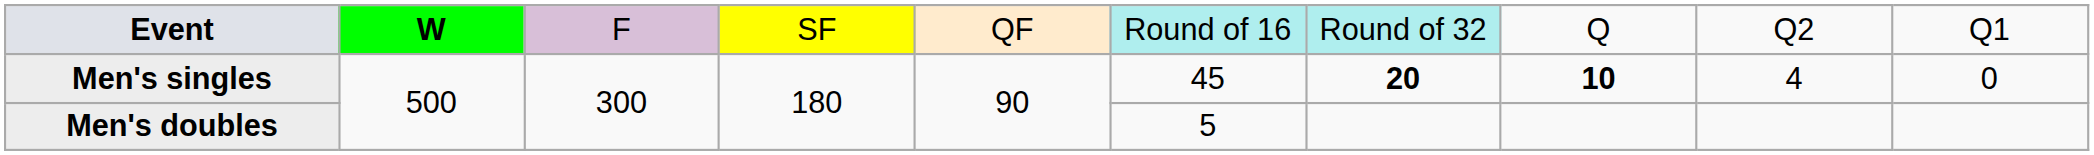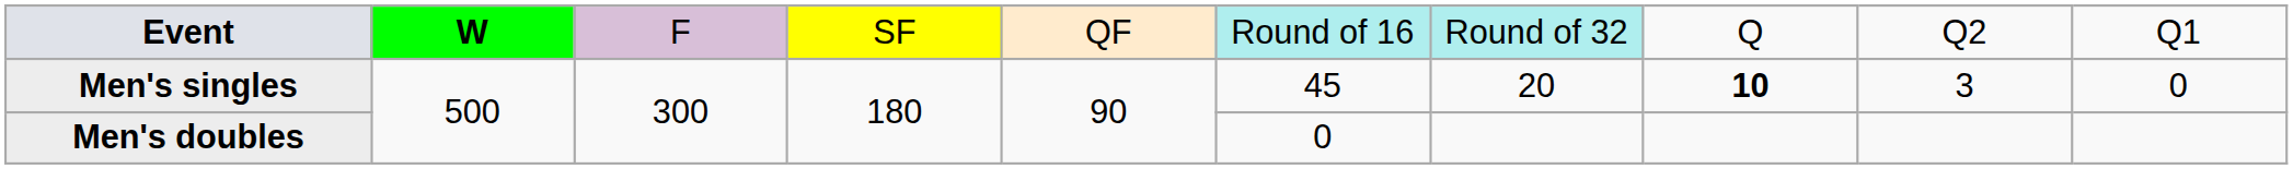 <table class=wikitable style=font-size:90%;text-align:center>
 <tr>
 <td style="width:150px; background:#dfe2e9;"><strong>Event</strong></td>
 <td style="width:80px; background:lime;"><strong>W</strong></td>
 <td style="width:85px; background:thistle;">F</td>
 <td style="width:85px; background:#ff0;">SF</td>
 <td style="width:85px; background:#ffebcd;">QF</td>
 <td style="width:85px; background:#afeeee;">Round of 16</td>
 <td style="width:85px; background:#afeeee;">Round of 32</td>
 <td width=85>Q</td>
 <td width=85>Q2</td>
 <td width=85>Q1</td>
 </tr>
 <tr>
 <th style="background:#ededed;">Men's singles</th>
 <td rowspan=2>500</td>
 <td rowspan=2>300</td>
 <td rowspan=2>180</td>
 <td rowspan=2>90</td>
 <td>45</td>
-<td><strong>20</strong></td>
+<td>20</td>
 <td><strong>10</strong></td>
-<td>4</td>
+<td>3</td>
 <td>0</td>
 </tr>
 <tr>
 <th style="background:#ededed;">Men's doubles</th>
-<td>5</td>
+<td>0</td>
 <td></td>
 <td></td>
 <td></td>
 <td></td>
 </tr>
 </table>
